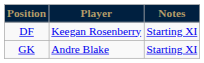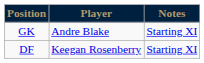 <table class=wikitable>
 <tr>
 <th style="background:#002040; color:#B19B69; text-align:center;">Position</th>
 <th style="background:#002040; color:#B19B69; text-align:center;">Player</th>
 <th style="background:#002040; color:#B19B69; text-align:center;">Notes</th>
 </tr>
 <tr>
+<td align=center><a href='#'>GK</a></td>
+<td> <a href='#'>Andre Blake</a></td>
+<td><a href='#'>Starting XI</a></td>
+</tr>
+<tr>
 <td align=center><a href='#'>DF</a></td>
 <td> <a href='#'>Keegan Rosenberry</a></td>
 <td><a href='#'>Starting XI</a></td>
 </tr>
-<tr>
-<td align=center><a href='#'>GK</a></td>
-<td> <a href='#'>Andre Blake</a></td>
-<td><a href='#'>Starting XI</a></td>
-</tr>
 </table>
